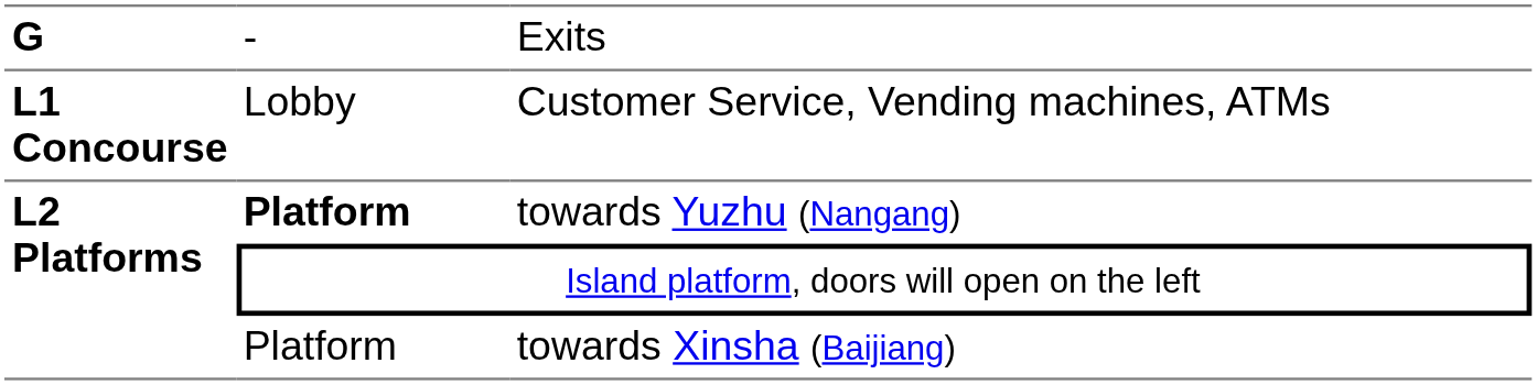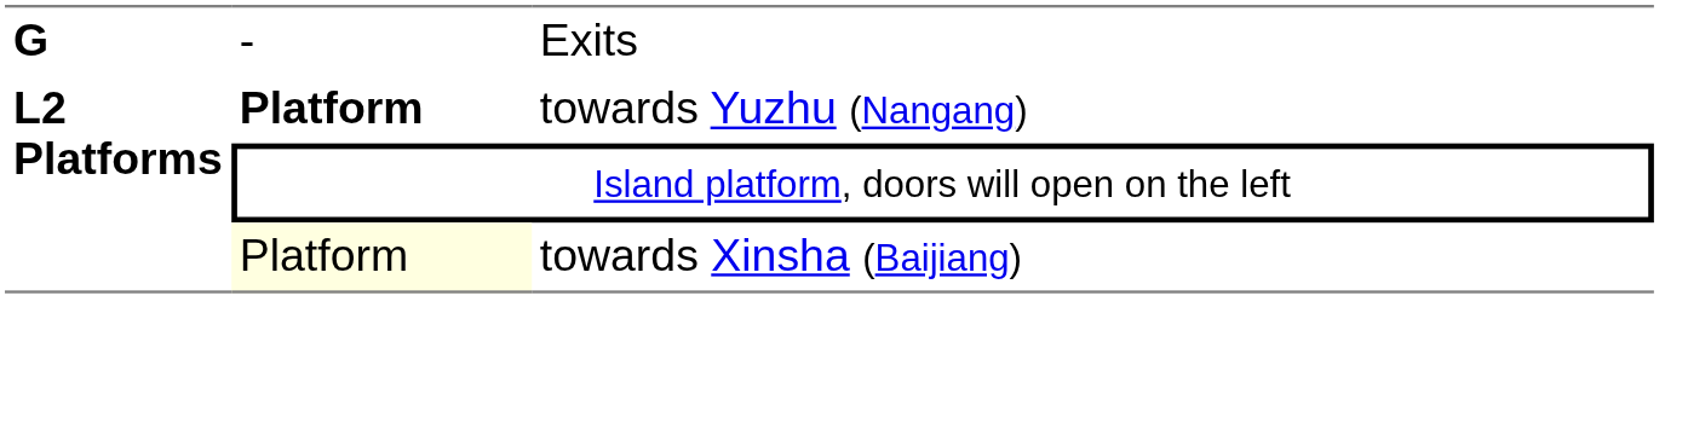 <table table border=0 cellspacing=0 cellpadding=3>
 <tr>
 <td style="border-top:solid 1px gray;" width=50 valign=top><strong>G</strong></td>
 <td style="border-top:solid 1px gray;" width=100 valign=top>-</td>
 <td style="border-top:solid 1px gray;" width=390 valign=top>Exits</td>
-</tr>
-<tr>
-<td style="border-bottom:solid 1px gray; border-top:solid 1px gray;" valign=top width=50><strong>L1<br>Concourse</strong></td>
-<td style="border-bottom:solid 1px gray; border-top:solid 1px gray;" valign=top width=100>Lobby</td>
-<td style="border-bottom:solid 1px gray; border-top:solid 1px gray;" valign=top width=390>Customer Service, Vending machines, ATMs</td>
 </tr>
 <tr>
 <td style="border-bottom:solid 1px gray;" rowspan=3 valign=top><strong>L2<br>Platforms</strong></td>
 <td><strong>Platform </strong></td>
 <td>  towards <a href='#'>Yuzhu</a> <small>(<a href='#'>Nangang</a>)</small></td>
 </tr>
 <tr>
 <td style="border-right:solid 2px black;border-left:solid 2px black;border-top:solid 2px black;border-bottom:solid 2px black;text-align:center;" colspan=2><small><a href='#'>Island platform</a>, doors will open on the left</small></td>
 </tr>
 <tr>
-<td style="border-bottom:solid 1px gray;">Platform </td>
+<td style="background: lightyellow; border-bottom:solid 1px gray;">Platform </td>
 <td style="border-bottom:solid 1px gray;"> towards <a href='#'>Xinsha</a> <small>(<a href='#'>Baijiang</a>) </small></td>
 </tr>
 </table>
